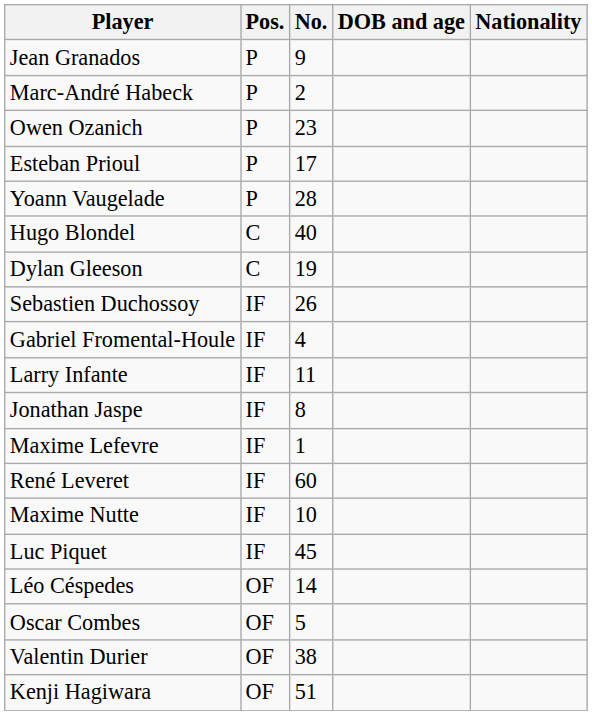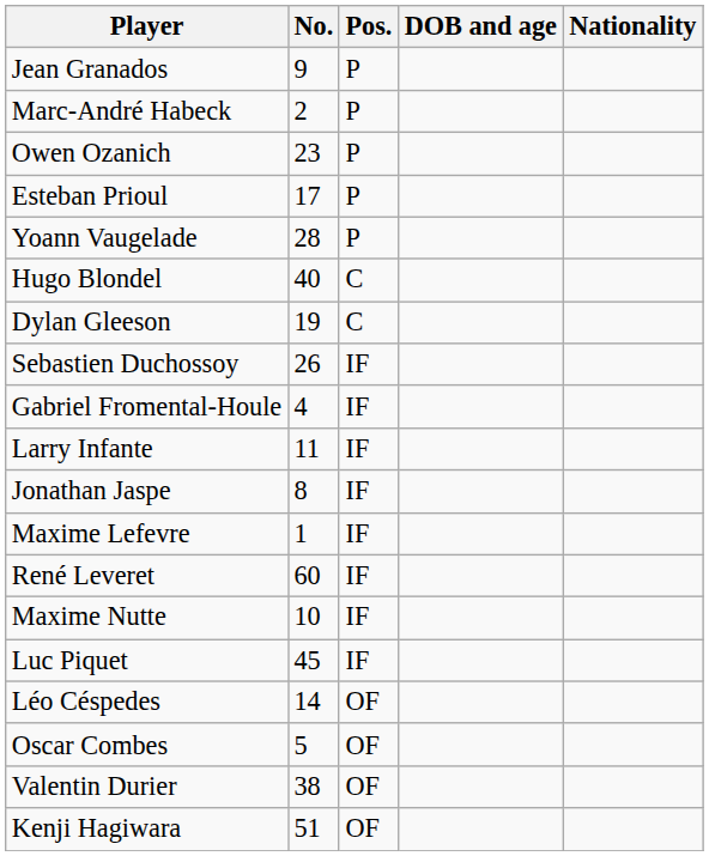 <table class="wikitable sortable">
 <tr>
 <th>Player</th>
+<th>No.</th>
 <th>Pos.</th>
-<th>No.</th>
 <th>DOB and age</th>
 <th>Nationality</th>
 </tr>
 <tr>
 <td>Jean Granados</td>
+<td>9</td>
 <td>P</td>
-<td>9</td>
 <td></td>
 <td></td>
 </tr>
 <tr>
 <td>Marc-André Habeck</td>
+<td>2</td>
 <td>P</td>
-<td>2</td>
 <td></td>
 <td></td>
 </tr>
 <tr>
 <td>Owen Ozanich</td>
+<td>23</td>
 <td>P</td>
-<td>23</td>
 <td></td>
 <td></td>
 </tr>
 <tr>
 <td>Esteban Prioul</td>
+<td>17</td>
 <td>P</td>
-<td>17</td>
 <td></td>
 <td></td>
 </tr>
 <tr>
 <td>Yoann Vaugelade</td>
+<td>28</td>
 <td>P</td>
-<td>28</td>
 <td></td>
 <td></td>
 </tr>
 <tr>
 <td>Hugo Blondel</td>
+<td>40</td>
 <td>C</td>
-<td>40</td>
 <td></td>
 <td></td>
 </tr>
 <tr>
 <td>Dylan Gleeson</td>
+<td>19</td>
 <td>C</td>
-<td>19</td>
 <td></td>
 <td></td>
 </tr>
 <tr>
 <td>Sebastien Duchossoy</td>
+<td>26</td>
 <td>IF</td>
-<td>26</td>
 <td></td>
 <td></td>
 </tr>
 <tr>
 <td>Gabriel Fromental-Houle</td>
+<td>4</td>
 <td>IF</td>
-<td>4</td>
 <td></td>
 <td></td>
 </tr>
 <tr>
 <td>Larry Infante</td>
+<td>11</td>
 <td>IF</td>
-<td>11</td>
 <td></td>
 <td></td>
 </tr>
 <tr>
 <td>Jonathan Jaspe</td>
+<td>8</td>
 <td>IF</td>
-<td>8</td>
 <td></td>
 <td></td>
 </tr>
 <tr>
 <td>Maxime Lefevre</td>
+<td>1</td>
 <td>IF</td>
-<td>1</td>
 <td></td>
 <td></td>
 </tr>
 <tr>
 <td>René Leveret</td>
+<td>60</td>
 <td>IF</td>
-<td>60</td>
 <td></td>
 <td></td>
 </tr>
 <tr>
 <td>Maxime Nutte</td>
+<td>10</td>
 <td>IF</td>
-<td>10</td>
 <td></td>
 <td></td>
 </tr>
 <tr>
 <td>Luc Piquet</td>
+<td>45</td>
 <td>IF</td>
-<td>45</td>
 <td></td>
 <td></td>
 </tr>
 <tr>
 <td>Léo Céspedes</td>
+<td>14</td>
 <td>OF</td>
-<td>14</td>
 <td></td>
 <td></td>
 </tr>
 <tr>
 <td>Oscar Combes</td>
+<td>5</td>
 <td>OF</td>
-<td>5</td>
 <td></td>
 <td></td>
 </tr>
 <tr>
 <td>Valentin Durier</td>
+<td>38</td>
 <td>OF</td>
-<td>38</td>
 <td></td>
 <td></td>
 </tr>
 <tr>
 <td>Kenji Hagiwara</td>
+<td>51</td>
 <td>OF</td>
-<td>51</td>
 <td></td>
 <td></td>
 </tr>
 </table>
